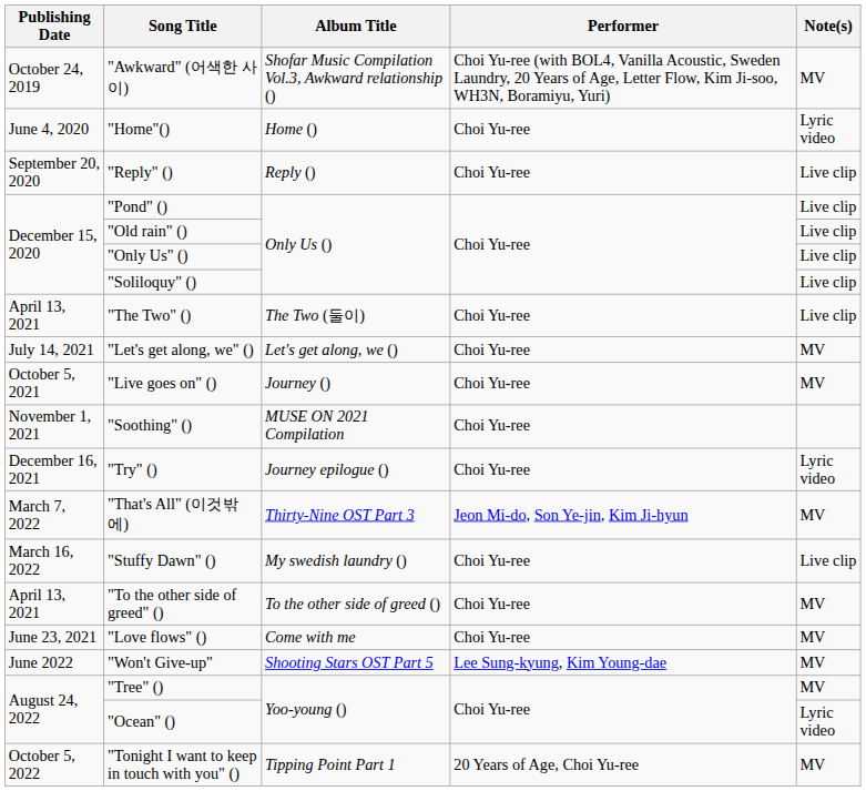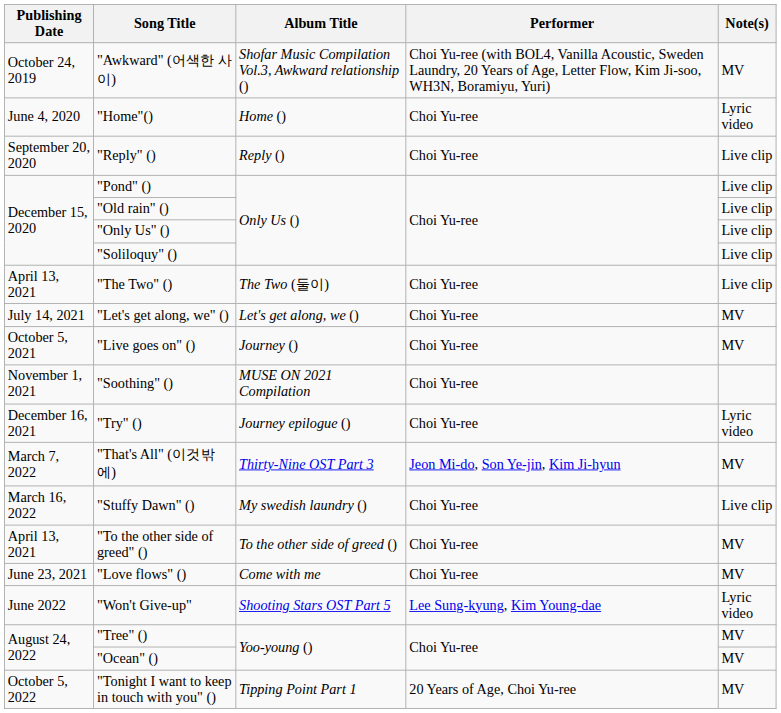 <table class="wikitable">
 <tr>
 <th>Publishing Date</th>
 <th>Song Title</th>
 <th>Album Title</th>
 <th>Performer</th>
 <th>Note(s)</th>
 </tr>
 <tr>
 <td>October 24, 2019</td>
 <td>"Awkward" (어색한 사이)</td>
 <td><em>Shofar Music Compilation Vol.3, Awkward relationship</em> ()</td>
 <td>Choi Yu-ree (with BOL4, Vanilla Acoustic, Sweden Laundry, 20 Years of Age, Letter Flow, Kim Ji-soo, WH3N, Boramiyu, Yuri)</td>
 <td>MV</td>
 </tr>
 <tr>
 <td>June 4, 2020</td>
 <td>"Home"()</td>
 <td><em>Home</em> ()</td>
 <td>Choi Yu-ree</td>
 <td>Lyric video</td>
 </tr>
 <tr>
 <td>September 20, 2020</td>
 <td>"Reply" ()</td>
 <td><em>Reply</em> ()</td>
 <td>Choi Yu-ree</td>
 <td>Live clip</td>
 </tr>
 <tr>
 <td rowspan="4">December 15, 2020</td>
 <td>"Pond" ()</td>
 <td rowspan="4"><em>Only Us</em> ()</td>
 <td rowspan="4">Choi Yu-ree</td>
 <td>Live clip</td>
 </tr>
 <tr>
 <td>"Old rain" ()</td>
 <td>Live clip</td>
 </tr>
 <tr>
 <td>"Only Us" ()</td>
 <td>Live clip</td>
 </tr>
 <tr>
 <td>"Soliloquy" ()</td>
 <td>Live clip</td>
 </tr>
 <tr>
 <td>April 13, 2021</td>
 <td>"The Two" ()</td>
 <td><em>The Two</em> (둘이)</td>
 <td>Choi Yu-ree</td>
 <td>Live clip</td>
 </tr>
 <tr>
 <td>July 14, 2021</td>
 <td>"Let's get along, we" ()</td>
 <td><em>Let's get along, we</em> ()</td>
 <td>Choi Yu-ree</td>
 <td>MV</td>
 </tr>
 <tr>
 <td>October 5, 2021</td>
 <td>"Live goes on" ()</td>
 <td><em>Journey</em> ()</td>
 <td>Choi Yu-ree</td>
 <td>MV</td>
 </tr>
 <tr>
 <td>November 1, 2021</td>
 <td>"Soothing" ()</td>
 <td><em>MUSE ON 2021 Compilation</em></td>
 <td>Choi Yu-ree</td>
 <td></td>
 </tr>
 <tr>
 <td>December 16, 2021</td>
 <td>"Try" ()</td>
 <td><em>Journey epilogue</em> ()</td>
 <td>Choi Yu-ree</td>
 <td>Lyric video</td>
 </tr>
 <tr>
 <td>March 7, 2022</td>
 <td>"That's All" (이것밖에)</td>
 <td><em><a href='#'>Thirty-Nine OST Part 3</a></em></td>
 <td><a href='#'>Jeon Mi-do</a>, <a href='#'>Son Ye-jin</a>, <a href='#'>Kim Ji-hyun</a></td>
 <td>MV</td>
 </tr>
 <tr>
 <td>March 16, 2022</td>
 <td>"Stuffy Dawn" ()</td>
 <td><em>My swedish laundry</em> ()</td>
 <td>Choi Yu-ree</td>
 <td>Live clip</td>
 </tr>
 <tr>
 <td>April 13, 2021</td>
 <td>"To the other side of greed" ()</td>
 <td><em>To the other side of greed</em> ()</td>
 <td>Choi Yu-ree</td>
 <td>MV</td>
 </tr>
 <tr>
 <td>June 23, 2021</td>
 <td>"Love flows" ()</td>
 <td><em>Come with me</em></td>
 <td>Choi Yu-ree</td>
 <td>MV</td>
 </tr>
 <tr>
 <td>June 2022</td>
 <td>"Won't Give-up"</td>
 <td><em><a href='#'>Shooting Stars OST Part 5</a></em></td>
 <td><a href='#'>Lee Sung-kyung</a>, <a href='#'>Kim Young-dae</a></td>
-<td>MV</td>
+<td>Lyric video</td>
 </tr>
 <tr>
 <td rowspan="2">August 24, 2022</td>
 <td>"Tree" ()</td>
 <td rowspan="2"><em>Yoo-young</em> ()</td>
 <td rowspan="2">Choi Yu-ree</td>
 <td>MV</td>
 </tr>
 <tr>
 <td>"Ocean" ()</td>
-<td>Lyric video</td>
+<td>MV</td>
 </tr>
 <tr>
 <td>October 5, 2022</td>
 <td>"Tonight I want to keep in touch with you" ()</td>
 <td><em>Tipping Point Part 1</em></td>
 <td>20 Years of Age, Choi Yu-ree</td>
 <td>MV</td>
 </tr>
 </table>
